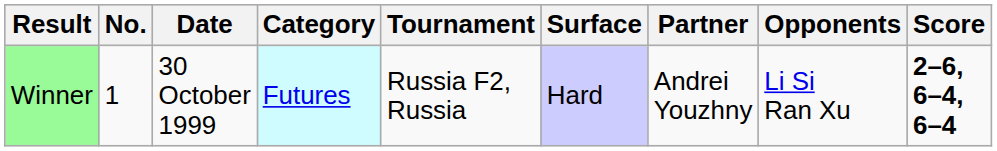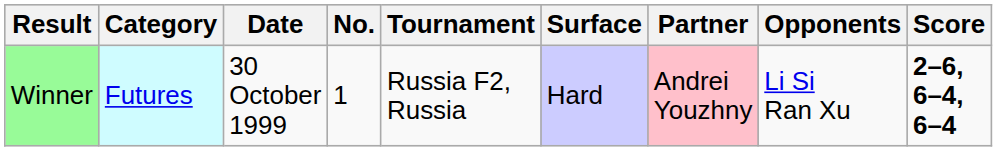 <table class="wikitable">
 <tr>
 <th scope="col" width=60>Result</th>
+<th scope="col" class="unsortable">Category</th>
+<th scope="col">Date</th>
 <th scope="col" class="unsortable">No.</th>
-<th scope="col">Date</th>
-<th scope="col" class="unsortable">Category</th>
 <th scope="col">Tournament</th>
 <th scope="col">Surface</th>
 <th scope="col">Partner</th>
 <th scope="col">Opponents</th>
 <th scope="col" class="unsortable">Score</th>
 </tr>
 <tr>
 <td bgcolor=98FB98>Winner</td>
+<td style=background:#CFFCFF><a href='#'>Futures</a></td>
+<td>30 October 1999</td>
 <td>1</td>
-<td>30 October 1999</td>
-<td style=background:#CFFCFF><a href='#'>Futures</a></td>
 <td>Russia F2, Russia</td>
 <td bgcolor=CCCCFF>Hard</td>
-<td> Andrei Youzhny</td>
+<td style="background: pink;"> Andrei Youzhny</td>
 <td> <a href='#'>Li Si</a><br> Ran Xu</td>
 <td><strong>2–6, 6–4, 6–4</strong></td>
 </tr>
 </table>
